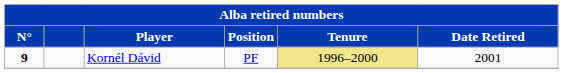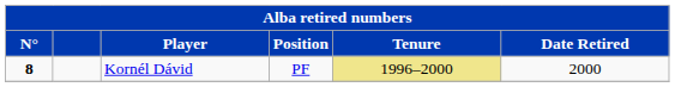 <table class="wikitable sortable" style="text-align:center">
 <tr>
 <td colspan="6" style="background:#0038af; color:#FFFFFF;"><strong>Alba retired numbers</strong></td>
 </tr>
 <tr>
 <th style="width:40px; background:#0038af; color:#FFFFFF;">N°</th>
 <th style="width:40px; background:#0038af; color:#FFFFFF;"></th>
 <th style="width:160px; background:#0038af; color:#FFFFFF;">Player</th>
 <th style="width:40px; background:#0038af; color:#FFFFFF;">Position</th>
 <th style="width:160px; background:#0038af; color:#FFFFFF;">Tenure</th>
 <th style="width:160px; background:#0038af; color:#FFFFFF;">Date Retired</th>
 </tr>
 <tr>
-<td><strong>9</strong></td>
+<td><strong>8</strong></td>
 <td></td>
 <td style="text-align:left;"><a href='#'>Kornél Dávid</a></td>
 <td><a href='#'>PF</a></td>
 <td style="background: khaki;">1996–2000</td>
-<td>2001</td>
+<td>2000</td>
 </tr>
 <tr>
 </tr>
 </table>
